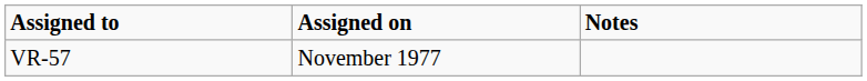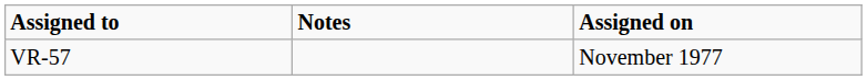 <table class="wikitable" style="width: 70%;">
 <tr>
 <td style="width: 200px;"><strong>Assigned to</strong></td>
+<td><strong>Notes</strong></td>
 <td style="width: 200px;"><strong>Assigned on</strong></td>
-<td><strong>Notes</strong></td>
 </tr>
 <tr>
 <td>VR-57</td>
+<td></td>
 <td>November 1977</td>
-<td></td>
 </tr>
 </table>
